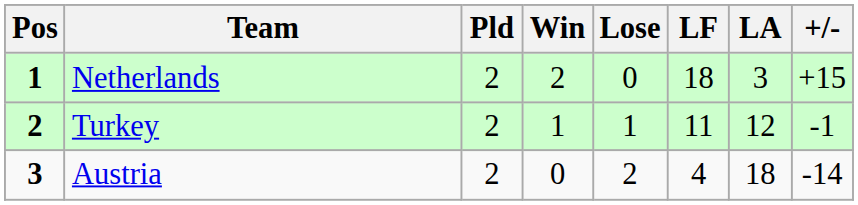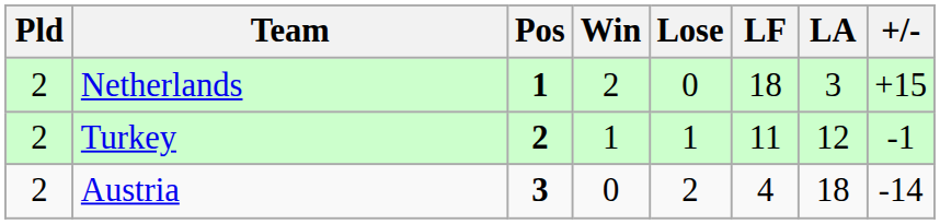 <table class="wikitable" style="font-size: 100%">
 <tr>
+<th width=25>Pld</th>
+<th width=200>Team</th>
 <th width=20>Pos</th>
-<th width=200>Team</th>
-<th width=25>Pld</th>
 <th width=25>Win</th>
 <th width=25>Lose</th>
 <th width=25>LF</th>
 <th width=25>LA</th>
 <th width=25>+/-</th>
 </tr>
 <tr align=center style="background: #ccffcc;">
+<td>2</td>
+<td align="left"> <a href='#'>Netherlands</a></td>
 <td><strong>1</strong></td>
-<td align="left"> <a href='#'>Netherlands</a></td>
-<td>2</td>
 <td>2</td>
 <td>0</td>
 <td>18</td>
 <td>3</td>
 <td>+15</td>
 </tr>
 <tr align=center style="background: #ccffcc;">
+<td>2</td>
+<td align="left"> <a href='#'>Turkey</a></td>
 <td><strong>2</strong></td>
-<td align="left"> <a href='#'>Turkey</a></td>
-<td>2</td>
 <td>1</td>
 <td>1</td>
 <td>11</td>
 <td>12</td>
 <td>-1</td>
 </tr>
 <tr align=center>
+<td>2</td>
+<td align="left"> <a href='#'>Austria</a></td>
 <td><strong>3</strong></td>
-<td align="left"> <a href='#'>Austria</a></td>
-<td>2</td>
 <td>0</td>
 <td>2</td>
 <td>4</td>
 <td>18</td>
 <td>-14</td>
 </tr>
 </table>
